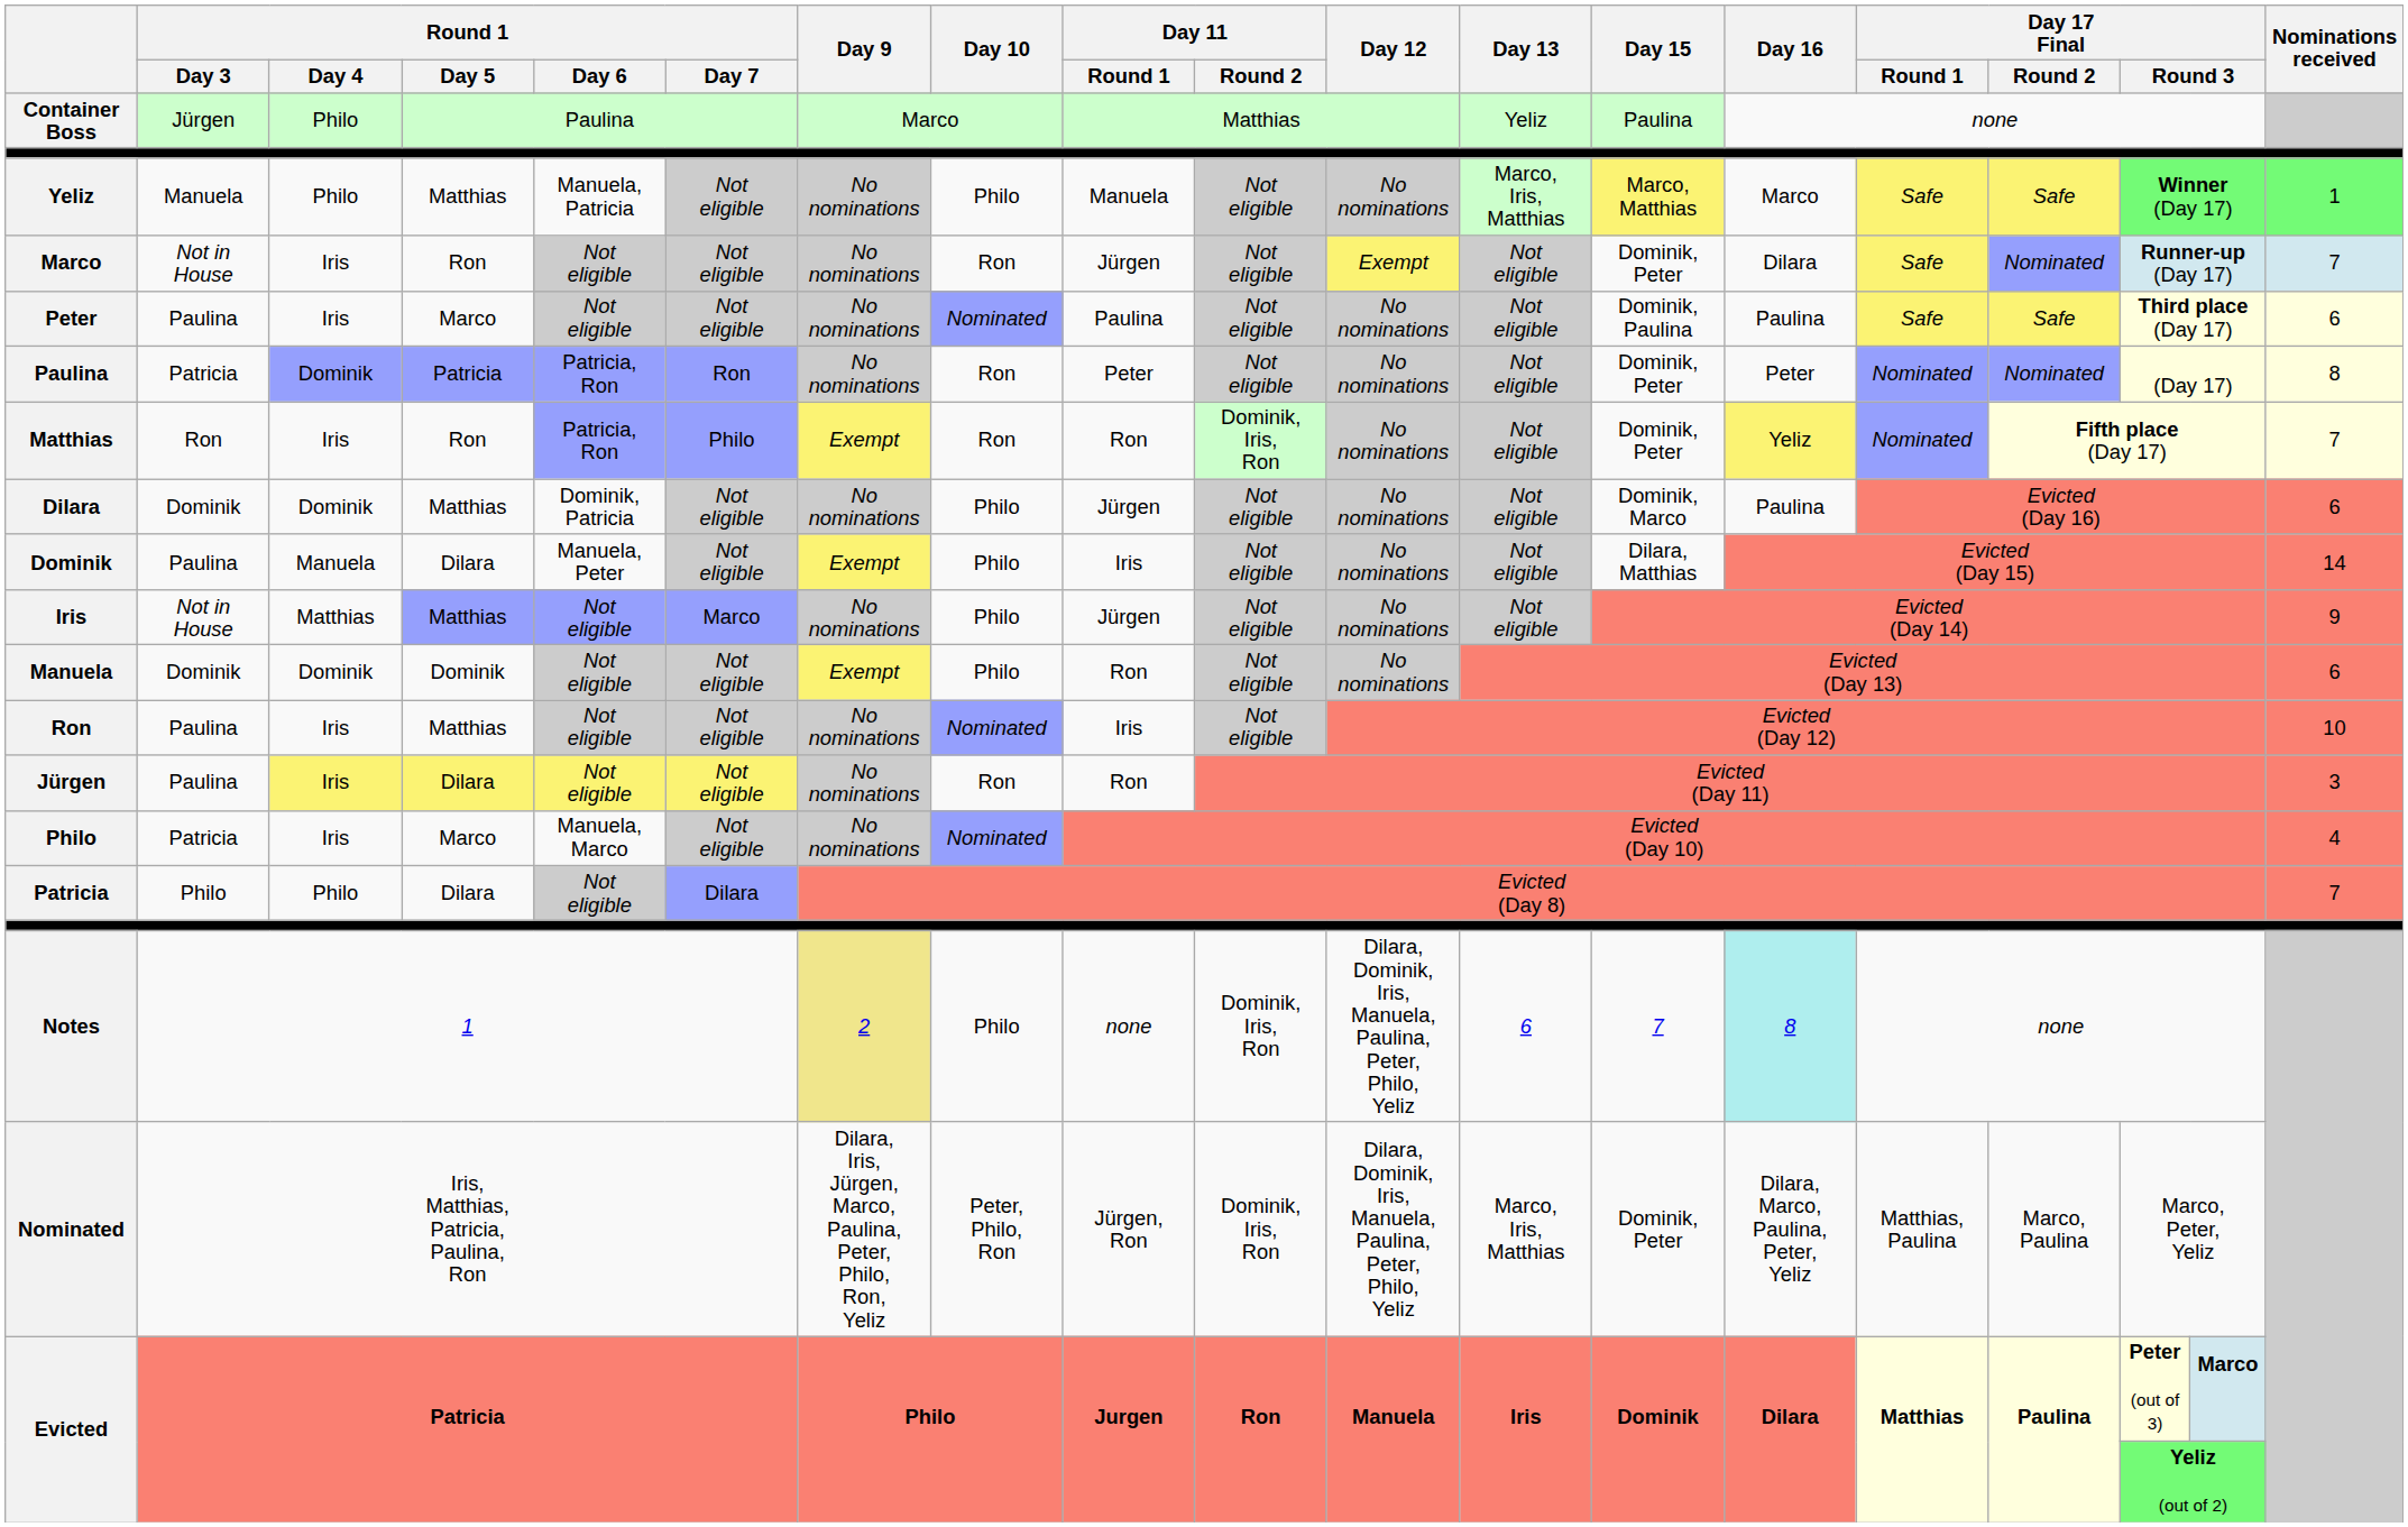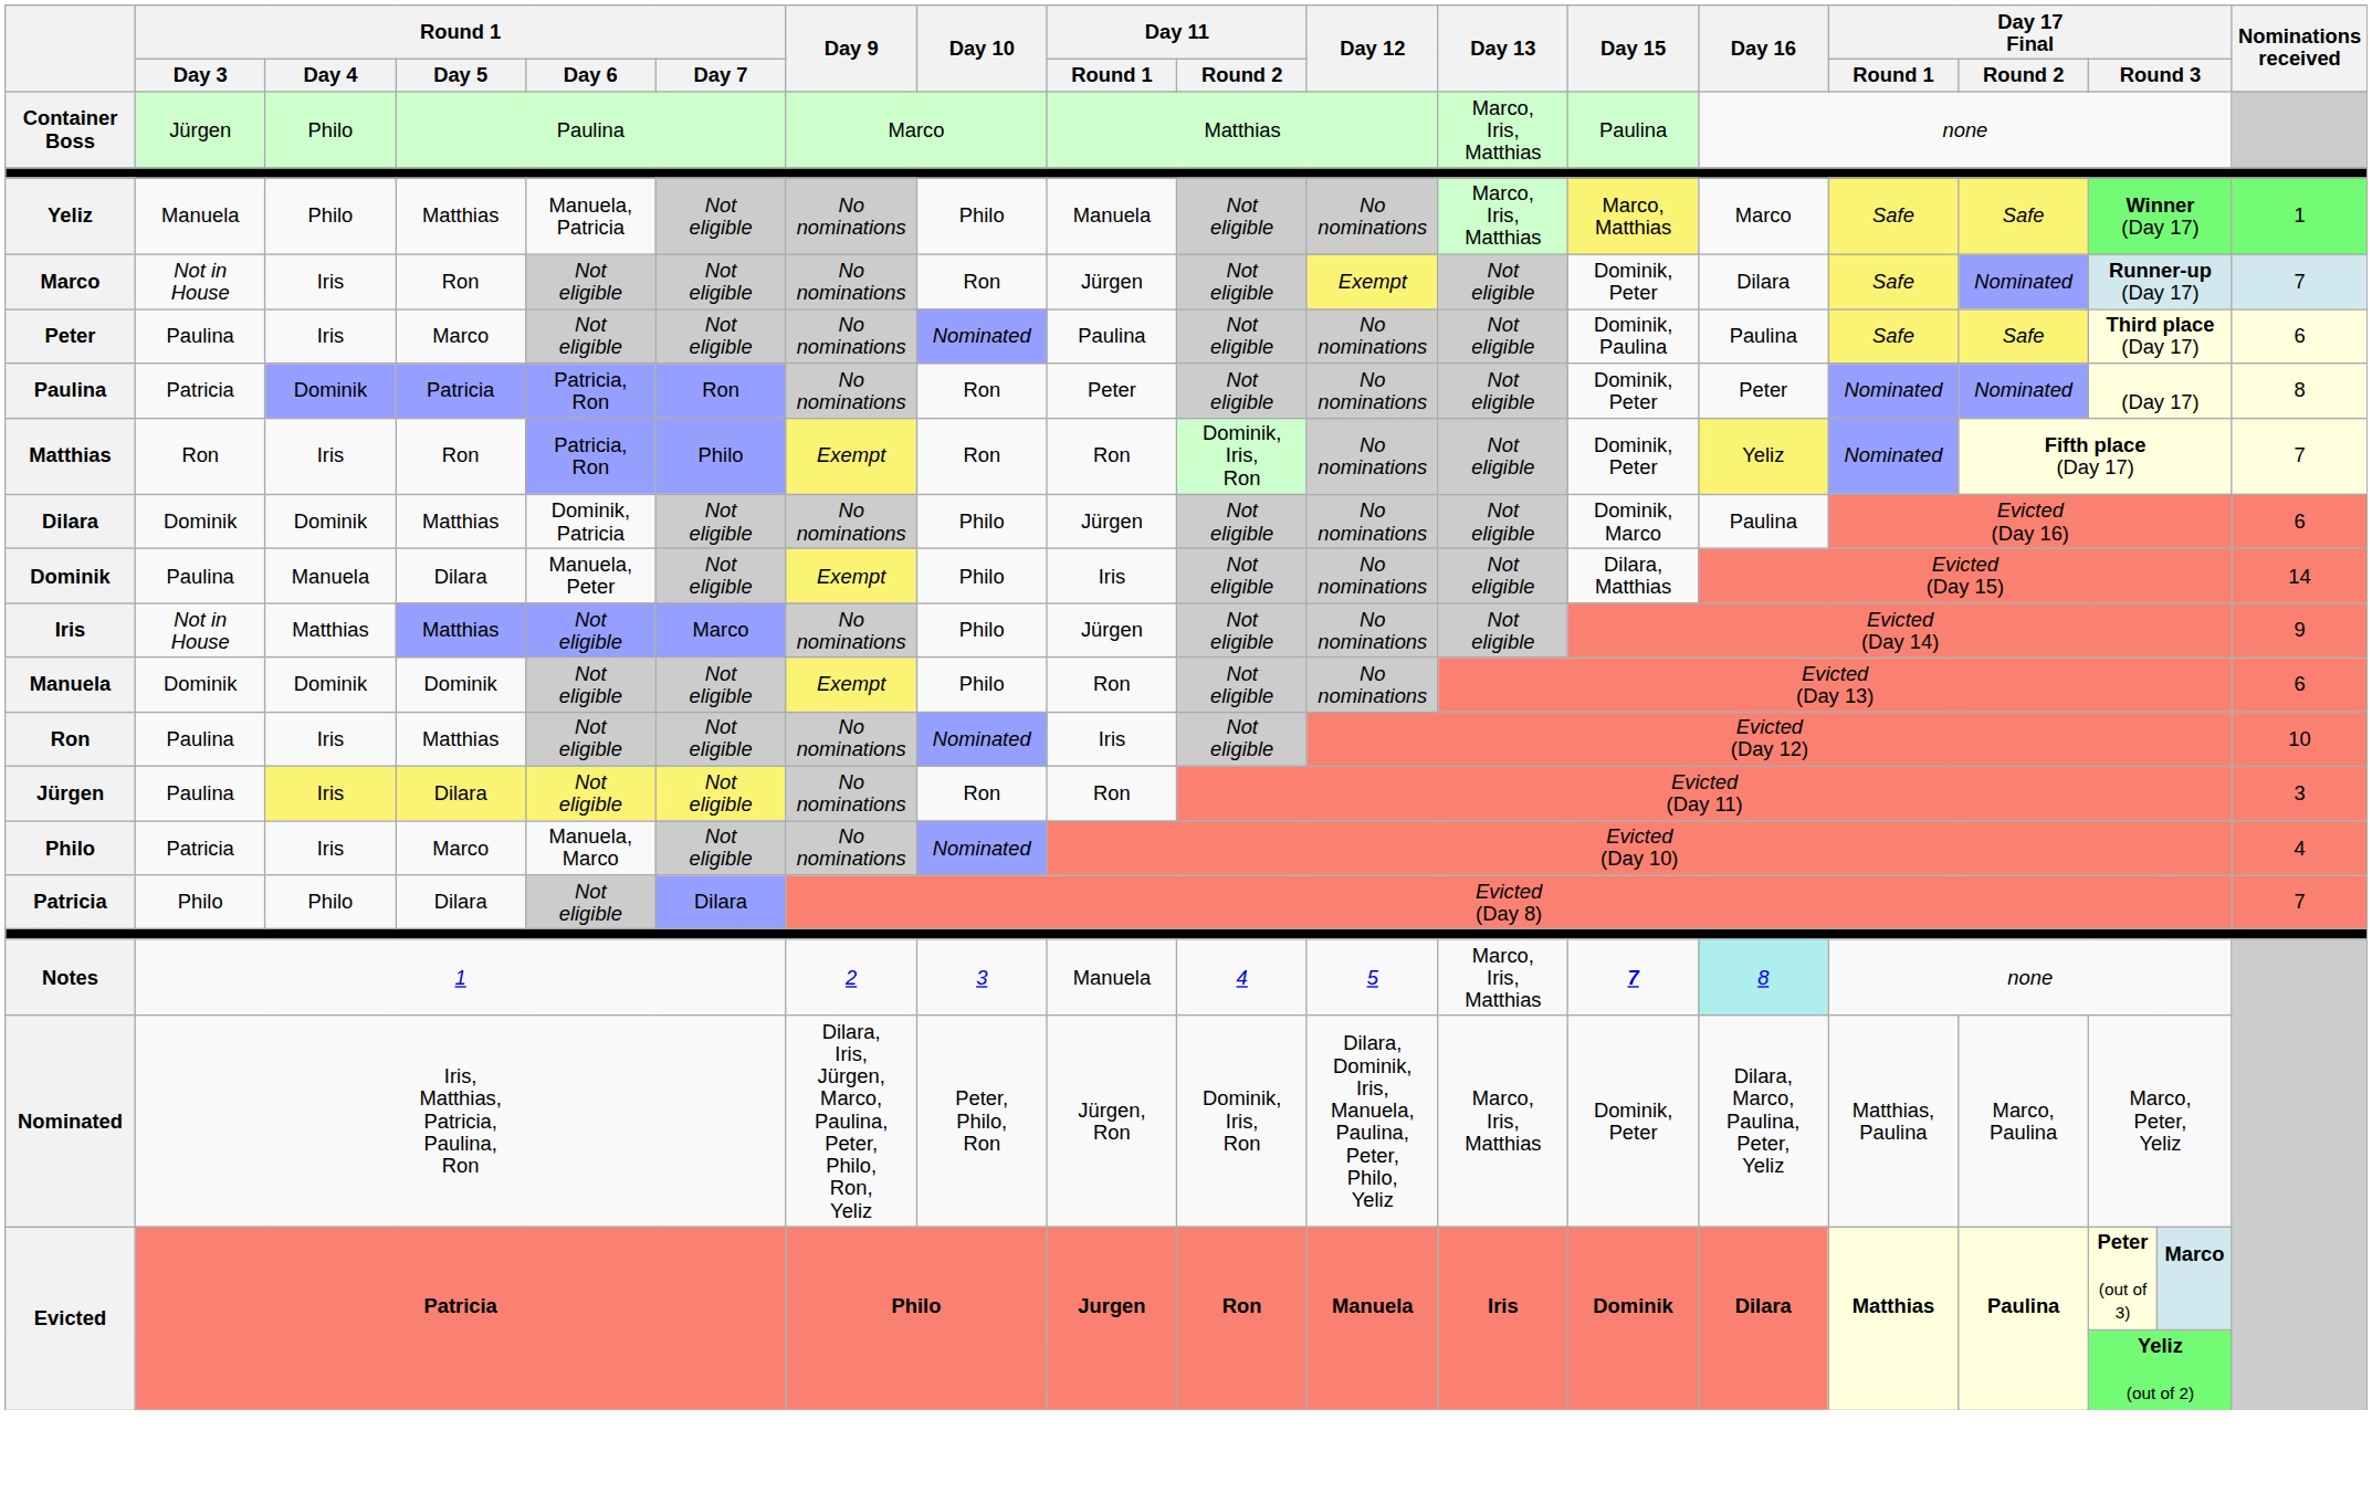 <table class="wikitable" style="text-align:center; font-size:85%; line-height:15px; width:100%">
 <tr>
 <th style="width:5%" rowspan="2"></th>
 <th style="width:5%" colspan="5">Round 1</th>
 <th style="width:5%" rowspan="2">Day 9</th>
 <th style="width:5%" rowspan="2">Day 10</th>
 <th style="width:5%" colspan="2">Day 11</th>
 <th style="width:5%" rowspan="2">Day 12</th>
 <th style="width:5%" rowspan="2">Day 13</th>
 <th style="width:5%" rowspan="2">Day 15</th>
 <th style="width:5%" rowspan="2">Day 16</th>
 <th style="width:5%" rowspan="1" colspan=4>Day 17<br>Final</th>
 <th style="width:1%" rowspan="2">Nominations<br>received</th>
 </tr>
 <tr>
 <th style="width:5%">Day 3</th>
 <th style="width:5%">Day 4</th>
 <th style="width:5%">Day 5</th>
 <th style="width:5%">Day 6</th>
 <th style="width:5%">Day 7</th>
 <th style="width:5%">Round 1</th>
 <th style="width:5%">Round 2</th>
 <th style="width:5%">Round 1</th>
 <th style="width:5%">Round 2</th>
 <th style="width:5%" colspan=2>Round 3</th>
 </tr>
 <tr>
 <th>Container<br>Boss</th>
 <td style="background:#cfc;">Jürgen</td>
 <td style="background:#cfc;">Philo</td>
 <td style="background:#cfc;" colspan=3>Paulina</td>
 <td style="background:#cfc;" colspan=2>Marco</td>
 <td style="background:#cfc;" colspan=3>Matthias</td>
-<td style="background:#cfc;">Yeliz</td>
+<td style="background:#cfc;">Marco,<br>Iris,<br>Matthias</td>
 <td style="background:#cfc;">Paulina</td>
 <td colspan=5><em>none</em></td>
 <td style="background:#CCC"></td>
 </tr>
 <tr>
 <th style="background:#000" colspan="19"></th>
 </tr>
 <tr>
 <th>Yeliz</th>
 <td>Manuela</td>
 <td>Philo</td>
 <td>Matthias</td>
 <td>Manuela,<br>Patricia</td>
 <td style="background:#cccccc;"><em>Not<br>eligible</em></td>
 <td style="background:#cccccc;"><em>No nominations</em></td>
 <td>Philo</td>
 <td>Manuela</td>
 <td style="background:#cccccc;"><em>Not<br>eligible</em></td>
 <td style="background:#cccccc;"><em>No nominations</em></td>
 <td style="background:#cfc;">Marco,<br>Iris,<br>Matthias</td>
 <td style="background:#FBF373">Marco,<br>Matthias</td>
 <td>Marco</td>
 <td style="background:#FBF373"><em>Safe</em></td>
 <td style="background:#FBF373"><em>Safe</em></td>
 <td colspan=2 style="background:#73FB76"><strong>Winner</strong><br>(Day 17)</td>
 <td style="background:#73FB76">1</td>
 </tr>
 <tr>
 <th>Marco</th>
 <td><em>Not in<br>House</em></td>
 <td>Iris</td>
 <td>Ron</td>
 <td style="background:#cccccc;"><em>Not<br>eligible</em></td>
 <td style="background:#cccccc;"><em>Not<br>eligible</em></td>
 <td style="background:#cccccc;"><em>No nominations</em></td>
 <td>Ron</td>
 <td>Jürgen</td>
 <td style="background:#cccccc;"><em>Not<br>eligible</em></td>
 <td style="background:#FBF373"><em>Exempt</em></td>
 <td style="background:#cccccc;"><em>Not<br>eligible</em></td>
 <td>Dominik,<br>Peter</td>
 <td>Dilara</td>
 <td style="background:#FBF373"><em>Safe</em></td>
 <td style="background:#959FFD"><em>Nominated</em></td>
 <td colspan=2 style="background:#D1E8EF"><strong>Runner-up</strong><br>(Day 17)</td>
 <td style="background:#D1E8EF">7</td>
 </tr>
 <tr>
 <th>Peter</th>
 <td>Paulina</td>
 <td>Iris</td>
 <td>Marco</td>
 <td style="background:#cccccc;"><em>Not<br>eligible</em></td>
 <td style="background:#cccccc;"><em>Not<br>eligible</em></td>
 <td style="background:#cccccc;"><em>No nominations</em></td>
 <td style="background:#959FFD"><em>Nominated</em></td>
 <td>Paulina</td>
 <td style="background:#cccccc;"><em>Not<br>eligible</em></td>
 <td style="background:#cccccc;"><em>No nominations</em></td>
 <td style="background:#cccccc;"><em>Not<br>eligible</em></td>
 <td>Dominik,<br>Paulina</td>
 <td>Paulina</td>
 <td style="background:#FBF373"><em>Safe</em></td>
 <td style="background:#FBF373"><em>Safe</em></td>
 <td colspan=2 style="background:#FFFFDD"><strong>Third place</strong><br>(Day 17)</td>
 <td style="background:#FFFFDD">6</td>
 </tr>
 <tr>
 <th>Paulina</th>
 <td>Patricia</td>
 <td style="background:#959FFD">Dominik</td>
 <td style="background:#959FFD">Patricia</td>
 <td style="background:#959FFD">Patricia,<br>Ron</td>
 <td style="background:#959FFD">Ron</td>
 <td style="background:#cccccc;"><em>No nominations</em></td>
 <td>Ron</td>
 <td>Peter</td>
 <td style="background:#cccccc;"><em>Not<br>eligible</em></td>
 <td style="background:#cccccc;"><em>No nominations</em></td>
 <td style="background:#cccccc;"><em>Not<br>eligible</em></td>
 <td>Dominik,<br>Peter</td>
 <td>Peter</td>
 <td style="background:#959FFD"><em>Nominated</em></td>
 <td style="background:#959FFD"><em>Nominated</em></td>
 <td colspan=2 style="background:#FFFFDD"><strong></strong><br>(Day 17)</td>
 <td style="background:#FFFFDD">8</td>
 </tr>
 <tr>
 <th>Matthias</th>
 <td>Ron</td>
 <td>Iris</td>
 <td>Ron</td>
 <td style="background:#959FFD">Patricia,<br>Ron</td>
 <td style="background:#959FFD">Philo</td>
 <td style="background:#FBF373"><em>Exempt</em></td>
 <td>Ron</td>
 <td>Ron</td>
 <td style="background:#cfc;">Dominik,<br>Iris,<br>Ron</td>
 <td style="background:#cccccc;"><em>No nominations</em></td>
 <td style="background:#cccccc;"><em>Not<br>eligible</em></td>
 <td>Dominik,<br>Peter</td>
 <td style="background:#FBF373">Yeliz</td>
 <td style="background:#959FFD"><em>Nominated</em></td>
 <td colspan="3" style="background:#FFFFDD"><strong>Fifth place</strong><br>(Day 17)</td>
 <td style="background:#FFFFDD">7</td>
 </tr>
 <tr>
 <th>Dilara</th>
 <td>Dominik</td>
 <td>Dominik</td>
 <td>Matthias</td>
 <td>Dominik,<br>Patricia</td>
 <td style="background:#cccccc;"><em>Not<br>eligible</em></td>
 <td style="background:#cccccc;"><em>No nominations</em></td>
 <td>Philo</td>
 <td>Jürgen</td>
 <td style="background:#cccccc;"><em>Not<br>eligible</em></td>
 <td style="background:#cccccc;"><em>No nominations</em></td>
 <td style="background:#cccccc;"><em>Not<br>eligible</em></td>
 <td>Dominik,<br>Marco</td>
 <td>Paulina</td>
 <td style="background:#FA8072" colspan="4"><em>Evicted</em><br>(Day 16)</td>
 <td style="background:#FA8072">6</td>
 </tr>
 <tr>
 <th>Dominik</th>
 <td>Paulina</td>
 <td>Manuela</td>
 <td>Dilara</td>
 <td>Manuela,<br>Peter</td>
 <td style="background:#cccccc;"><em>Not<br>eligible</em></td>
 <td style="background:#FBF373"><em>Exempt</em></td>
 <td>Philo</td>
 <td>Iris</td>
 <td style="background:#cccccc;"><em>Not<br>eligible</em></td>
 <td style="background:#cccccc;"><em>No nominations</em></td>
 <td style="background:#cccccc;"><em>Not<br>eligible</em></td>
 <td>Dilara,<br>Matthias</td>
 <td style="background:#FA8072" colspan="5"><em>Evicted</em><br>(Day 15)</td>
 <td style="background:#FA8072">14</td>
 </tr>
 <tr>
 <th>Iris</th>
 <td><em>Not in<br>House</em></td>
 <td>Matthias</td>
 <td style="background:#959FFD">Matthias</td>
 <td style="background:#959FFD"><em>Not<br>eligible</em></td>
 <td style="background:#959FFD">Marco</td>
 <td style="background:#cccccc;"><em>No nominations</em></td>
 <td>Philo</td>
 <td>Jürgen</td>
 <td style="background:#cccccc;"><em>Not<br>eligible</em></td>
 <td style="background:#cccccc;"><em>No nominations</em></td>
 <td style="background:#cccccc;"><em>Not<br>eligible</em></td>
 <td style="background:#FA8072" colspan="6"><em>Evicted</em><br>(Day 14)</td>
 <td style="background:#FA8072">9</td>
 </tr>
 <tr>
 <th>Manuela</th>
 <td>Dominik</td>
 <td>Dominik</td>
 <td>Dominik</td>
 <td style="background:#cccccc;"><em>Not<br>eligible</em></td>
 <td style="background:#cccccc;"><em>Not<br>eligible</em></td>
 <td style="background:#FBF373"><em>Exempt</em></td>
 <td>Philo</td>
 <td>Ron</td>
 <td style="background:#cccccc;"><em>Not<br>eligible</em></td>
 <td style="background:#cccccc;"><em>No nominations</em></td>
 <td style="background:#FA8072" colspan="7"><em>Evicted</em><br>(Day 13)</td>
 <td style="background:#FA8072">6</td>
 </tr>
 <tr>
 <th>Ron</th>
 <td>Paulina</td>
 <td>Iris</td>
 <td>Matthias</td>
 <td style="background:#cccccc;"><em>Not<br>eligible</em></td>
 <td style="background:#cccccc;"><em>Not<br>eligible</em></td>
 <td style="background:#cccccc;"><em>No nominations</em></td>
 <td style="background:#959FFD"><em>Nominated</em></td>
 <td>Iris</td>
 <td style="background:#cccccc;"><em>Not<br>eligible</em></td>
 <td style="background:#FA8072" colspan="8"><em>Evicted</em><br>(Day 12)</td>
 <td style="background:#FA8072">10</td>
 </tr>
 <tr>
 <th>Jürgen</th>
 <td>Paulina</td>
 <td style="background:#FBF373">Iris</td>
 <td style="background:#FBF373">Dilara</td>
 <td style="background:#FBF373"><em>Not<br>eligible</em></td>
 <td style="background:#FBF373"><em>Not<br>eligible</em></td>
 <td style="background:#cccccc;"><em>No nominations</em></td>
 <td>Ron</td>
 <td>Ron</td>
 <td style="background:#FA8072" colspan="9"><em>Evicted</em><br>(Day 11)</td>
 <td style="background:#FA8072">3</td>
 </tr>
 <tr>
 <th>Philo</th>
 <td>Patricia</td>
 <td>Iris</td>
 <td>Marco</td>
 <td>Manuela,<br>Marco</td>
 <td style="background:#cccccc;"><em>Not<br>eligible</em></td>
 <td style="background:#cccccc;"><em>No nominations</em></td>
 <td style="background:#959FFD"><em>Nominated</em></td>
 <td style="background:#FA8072" colspan="10"><em>Evicted</em><br>(Day 10)</td>
 <td style="background:#FA8072">4</td>
 </tr>
 <tr>
 <th>Patricia</th>
 <td>Philo</td>
 <td>Philo</td>
 <td>Dilara</td>
 <td style="background:#cccccc;"><em>Not<br>eligible</em></td>
 <td style="background:#959FFD">Dilara</td>
 <td style="background:#FA8072" colspan="12"><em>Evicted</em><br>(Day 8)</td>
 <td style="background:#FA8072">7</td>
 </tr>
 <tr>
 <th style="background:#000" colspan="19"></th>
 </tr>
 <tr>
 <th>Notes</th>
 <td colspan=5><em><a href='#'>1</a></em></td>
-<td style="background: khaki;"><em><a href='#'>2</a></em></td>
-<td>Philo</td>
-<td><em>none</em></td>
-<td>Dominik,<br>Iris,<br>Ron</td>
-<td>Dilara,<br>Dominik,<br>Iris,<br>Manuela,<br>Paulina,<br>Peter,<br>Philo,<br>Yeliz</td>
-<td><em><a href='#'>6</a></em></td>
-<td><em><a href='#'>7</a></em></td>
+<td><em><a href='#'>2</a></em></td>
+<td><em><a href='#'>3</a></em></td>
+<td>Manuela</td>
+<td><em><a href='#'>4</a></em></td>
+<td><em><a href='#'>5</a></em></td>
+<td>Marco,<br>Iris,<br>Matthias</td>
+<td><strong><em><a href='#'>7</a></em></strong></td>
 <td style="background: paleturquoise;"><em><a href='#'>8</a></em></td>
 <td colspan=4><em>none</em></td>
 <td style="background:#CCC" rowspan="7"></td>
 </tr>
 <tr>
 <th>Nominated</th>
 <td colspan=5>Iris,<br>Matthias,<br>Patricia,<br>Paulina,<br>Ron</td>
 <td>Dilara,<br>Iris,<br>Jürgen,<br>Marco,<br>Paulina,<br>Peter,<br>Philo,<br>Ron,<br>Yeliz</td>
 <td>Peter,<br>Philo,<br>Ron</td>
 <td>Jürgen,<br>Ron</td>
 <td>Dominik,<br>Iris,<br>Ron</td>
 <td>Dilara,<br>Dominik,<br>Iris,<br>Manuela,<br>Paulina,<br>Peter,<br>Philo,<br>Yeliz</td>
 <td>Marco,<br>Iris,<br>Matthias</td>
 <td>Dominik,<br>Peter</td>
 <td>Dilara,<br>Marco,<br>Paulina,<br>Peter,<br>Yeliz</td>
 <td>Matthias,<br>Paulina</td>
 <td>Marco,<br>Paulina</td>
 <td colspan=2>Marco,<br>Peter,<br>Yeliz</td>
 </tr>
 <tr>
 <th rowspan="2">Evicted</th>
 <td style="background:#FA8072" rowspan="2" colspan="5"><strong>Patricia</strong><br><small><br></small></td>
 <td style="background:#FA8072" rowspan="2" colspan="2"><strong>Philo</strong><br><small><br></small></td>
 <td style="background:#FA8072" rowspan="2"><strong>Jurgen</strong><br><small><br></small></td>
 <td style="background:#FA8072" rowspan="2"><strong>Ron</strong><br><small><br></small></td>
 <td style="background:#FA8072" rowspan="2"><strong>Manuela</strong><br><small><br></small></td>
 <td style="background:#FA8072" rowspan="2"><strong>Iris</strong><br><small><br></small></td>
 <td style="background:#FA8072" rowspan="2"><strong>Dominik</strong><br><small><br></small></td>
 <td style="background:#FA8072" rowspan="2"><strong>Dilara</strong><br><small><br></small></td>
 <td style="background:#ffffdd;" rowspan="2"><strong>Matthias</strong><br><small><br></small></td>
 <td style="background:#ffffdd;" rowspan="2"><strong>Paulina</strong><br><small><br></small></td>
 <td style="background:#ffffdd;"><strong>Peter</strong><br><small><br>(out of 3)<br></small></td>
 <td style="background:#D1E8EF"><strong>Marco</strong><br><small><br><br></small></td>
 </tr>
 <tr>
 <td style="background:#73FB76" colspan=2><strong>Yeliz</strong><br><small><br>(out of 2)<br></small></td>
 </tr>
 </table>
